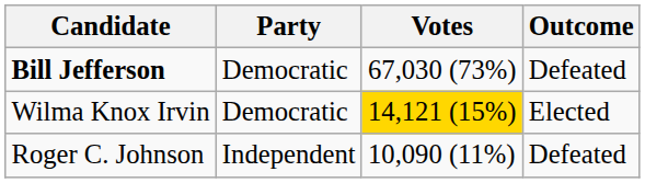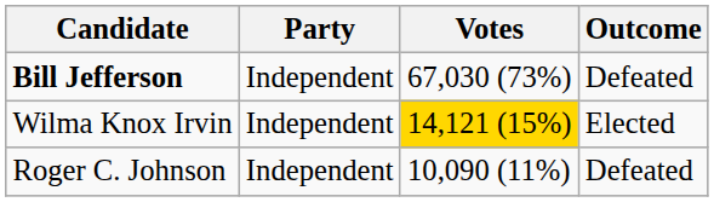 <table class="wikitable">
 <tr>
 <th>Candidate</th>
 <th>Party</th>
 <th>Votes</th>
 <th>Outcome</th>
 </tr>
 <tr>
 <td><strong>Bill Jefferson</strong></td>
-<td>Democratic</td>
+<td>Independent</td>
 <td>67,030 (73%)</td>
 <td>Defeated</td>
 </tr>
 <tr>
 <td>Wilma Knox Irvin</td>
-<td>Democratic</td>
+<td>Independent</td>
 <td style="background: gold;">14,121 (15%)</td>
 <td>Elected</td>
 </tr>
 <tr>
 <td>Roger C. Johnson</td>
 <td>Independent</td>
 <td>10,090 (11%)</td>
 <td>Defeated</td>
 </tr>
 </table>
